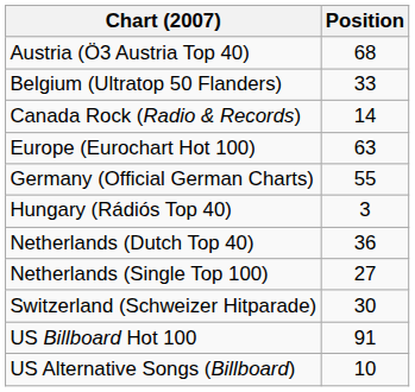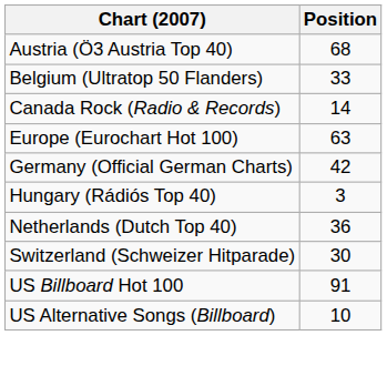 <table class="wikitable sortable">
 <tr>
 <th>Chart (2007)</th>
 <th>Position</th>
 </tr>
 <tr>
 <td>Austria (Ö3 Austria Top 40)</td>
 <td style="text-align:center;">68</td>
 </tr>
 <tr>
 <td>Belgium (Ultratop 50 Flanders)</td>
 <td style="text-align:center;">33</td>
 </tr>
 <tr>
 <td>Canada Rock (<em>Radio & Records</em>)</td>
 <td style="text-align:center;">14</td>
 </tr>
 <tr>
 <td>Europe (Eurochart Hot 100)</td>
 <td style="text-align:center;">63</td>
 </tr>
 <tr>
 <td>Germany (Official German Charts)</td>
-<td style="text-align:center;">55</td>
+<td style="text-align:center;">42</td>
 </tr>
 <tr>
 <td>Hungary (Rádiós Top 40)</td>
 <td style="text-align:center;">3</td>
 </tr>
 <tr>
 <td>Netherlands (Dutch Top 40)</td>
 <td style="text-align:center;">36</td>
-</tr>
-<tr>
-<td>Netherlands (Single Top 100)</td>
-<td style="text-align:center;">27</td>
 </tr>
 <tr>
 <td>Switzerland (Schweizer Hitparade)</td>
 <td style="text-align:center;">30</td>
 </tr>
 <tr>
 <td>US <em>Billboard</em> Hot 100</td>
 <td style="text-align:center;">91</td>
 </tr>
 <tr>
 <td>US Alternative Songs (<em>Billboard</em>)</td>
 <td style="text-align:center;">10</td>
 </tr>
 </table>
